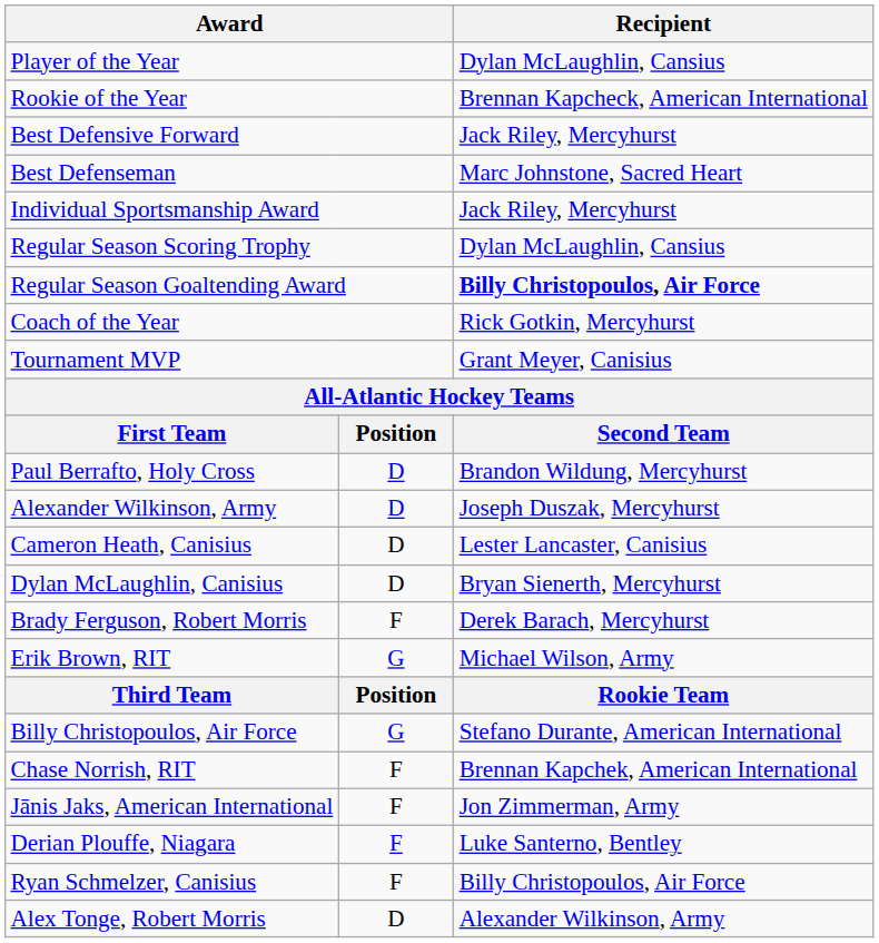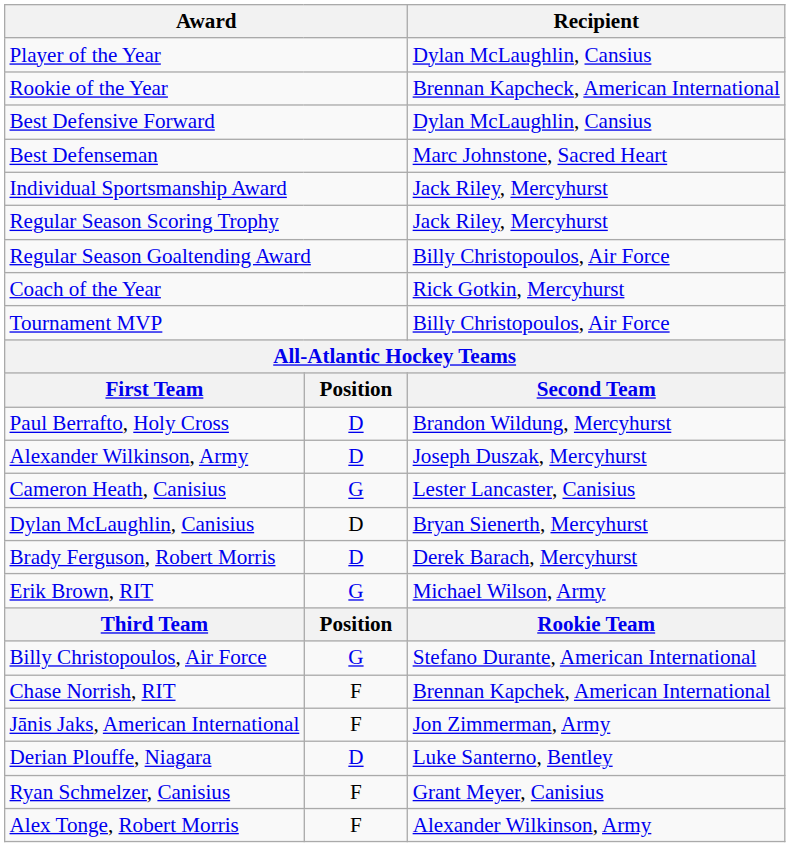 <table class="wikitable">
 <tr>
 <th colspan=2>Award</th>
 <th>Recipient</th>
 </tr>
 <tr>
 <td colspan=2><a href='#'>Player of the Year</a></td>
 <td><a href='#'>Dylan McLaughlin</a>, <a href='#'>Cansius</a></td>
 </tr>
 <tr>
 <td colspan=2><a href='#'>Rookie of the Year</a></td>
 <td><a href='#'>Brennan Kapcheck</a>, <a href='#'>American International</a></td>
 </tr>
 <tr>
 <td colspan=2><a href='#'>Best Defensive Forward</a></td>
-<td><a href='#'>Jack Riley</a>, <a href='#'>Mercyhurst</a></td>
+<td><a href='#'>Dylan McLaughlin</a>, <a href='#'>Cansius</a></td>
 </tr>
 <tr>
 <td colspan=2><a href='#'>Best Defenseman</a></td>
 <td><a href='#'>Marc Johnstone</a>, <a href='#'>Sacred Heart</a></td>
 </tr>
 <tr>
 <td colspan=2><a href='#'>Individual Sportsmanship Award</a></td>
 <td><a href='#'>Jack Riley</a>, <a href='#'>Mercyhurst</a></td>
 </tr>
 <tr>
 <td colspan=2><a href='#'>Regular Season Scoring Trophy</a></td>
-<td><a href='#'>Dylan McLaughlin</a>, <a href='#'>Cansius</a></td>
+<td><a href='#'>Jack Riley</a>, <a href='#'>Mercyhurst</a></td>
 </tr>
 <tr>
 <td colspan=2><a href='#'>Regular Season Goaltending Award</a></td>
-<td><strong><a href='#'>Billy Christopoulos</a>, <a href='#'>Air Force</a></strong></td>
+<td><a href='#'>Billy Christopoulos</a>, <a href='#'>Air Force</a></td>
 </tr>
 <tr>
 <td colspan=2><a href='#'>Coach of the Year</a></td>
 <td><a href='#'>Rick Gotkin</a>, <a href='#'>Mercyhurst</a></td>
 </tr>
 <tr>
 <td colspan=2><a href='#'>Tournament MVP</a></td>
-<td><a href='#'>Grant Meyer</a>, <a href='#'>Canisius</a></td>
+<td><a href='#'>Billy Christopoulos</a>, <a href='#'>Air Force</a></td>
 </tr>
 <tr>
 <th colspan=3><a href='#'>All-Atlantic Hockey Teams</a></th>
 </tr>
 <tr>
 <th><a href='#'>First Team</a></th>
 <th>  Position  </th>
 <th><a href='#'>Second Team</a></th>
 </tr>
 <tr>
 <td><a href='#'>Paul Berrafto</a>, <a href='#'>Holy Cross</a></td>
 <td align=center><a href='#'>D</a></td>
 <td><a href='#'>Brandon Wildung</a>, <a href='#'>Mercyhurst</a></td>
 </tr>
 <tr>
 <td><a href='#'>Alexander Wilkinson</a>, <a href='#'>Army</a></td>
 <td align=center><a href='#'>D</a></td>
 <td><a href='#'>Joseph Duszak</a>, <a href='#'>Mercyhurst</a></td>
 </tr>
 <tr>
 <td><a href='#'>Cameron Heath</a>, <a href='#'>Canisius</a></td>
-<td align=center>D</td>
+<td align=center><a href='#'>G</a></td>
 <td><a href='#'>Lester Lancaster</a>, <a href='#'>Canisius</a></td>
 </tr>
 <tr>
 <td><a href='#'>Dylan McLaughlin</a>, <a href='#'>Canisius</a></td>
 <td align=center>D</td>
 <td><a href='#'>Bryan Sienerth</a>, <a href='#'>Mercyhurst</a></td>
 </tr>
 <tr>
 <td><a href='#'>Brady Ferguson</a>, <a href='#'>Robert Morris</a></td>
-<td align=center>F</td>
+<td align=center><a href='#'>D</a></td>
 <td><a href='#'>Derek Barach</a>, <a href='#'>Mercyhurst</a></td>
 </tr>
 <tr>
 <td><a href='#'>Erik Brown</a>, <a href='#'>RIT</a></td>
 <td align=center><a href='#'>G</a></td>
 <td><a href='#'>Michael Wilson</a>, <a href='#'>Army</a></td>
 </tr>
 <tr>
 <th><a href='#'>Third Team</a></th>
 <th>  Position  </th>
 <th><a href='#'>Rookie Team</a></th>
 </tr>
 <tr>
 <td><a href='#'>Billy Christopoulos</a>, <a href='#'>Air Force</a></td>
 <td align=center><a href='#'>G</a></td>
 <td><a href='#'>Stefano Durante</a>, <a href='#'>American International</a></td>
 </tr>
 <tr>
 <td><a href='#'>Chase Norrish</a>, <a href='#'>RIT</a></td>
 <td align=center>F</td>
 <td><a href='#'>Brennan Kapchek</a>, <a href='#'>American International</a></td>
 </tr>
 <tr>
 <td><a href='#'>Jānis Jaks</a>, <a href='#'>American International</a></td>
 <td align=center>F</td>
 <td><a href='#'>Jon Zimmerman</a>, <a href='#'>Army</a></td>
 </tr>
 <tr>
 <td><a href='#'>Derian Plouffe</a>, <a href='#'>Niagara</a></td>
-<td align=center><a href='#'>F</a></td>
+<td align=center><a href='#'>D</a></td>
 <td><a href='#'>Luke Santerno</a>, <a href='#'>Bentley</a></td>
 </tr>
 <tr>
 <td><a href='#'>Ryan Schmelzer</a>, <a href='#'>Canisius</a></td>
 <td align=center>F</td>
-<td><a href='#'>Billy Christopoulos</a>, <a href='#'>Air Force</a></td>
+<td><a href='#'>Grant Meyer</a>, <a href='#'>Canisius</a></td>
 </tr>
 <tr>
 <td><a href='#'>Alex Tonge</a>, <a href='#'>Robert Morris</a></td>
-<td align=center>D</td>
+<td align=center>F</td>
 <td><a href='#'>Alexander Wilkinson</a>, <a href='#'>Army</a></td>
 </tr>
 </table>
